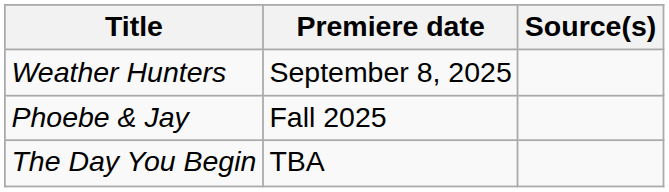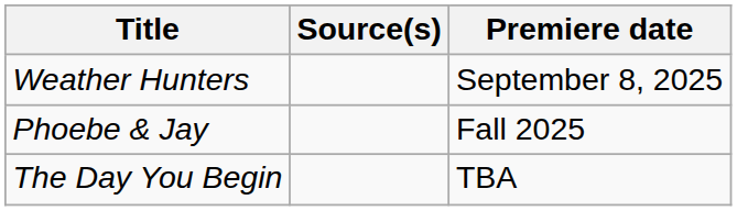 <table class=wikitable sortable>
 <tr>
 <th>Title</th>
+<th>Source(s)</th>
 <th>Premiere date</th>
-<th>Source(s)</th>
 </tr>
 <tr>
 <td><em>Weather Hunters</em></td>
+<td></td>
 <td>September 8, 2025</td>
-<td></td>
 </tr>
 <tr>
 <td><em>Phoebe & Jay</em></td>
+<td></td>
 <td>Fall 2025</td>
-<td></td>
 </tr>
 <tr>
 <td><em>The Day You Begin</em></td>
+<td></td>
 <td>TBA</td>
-<td></td>
 </tr>
 </table>
